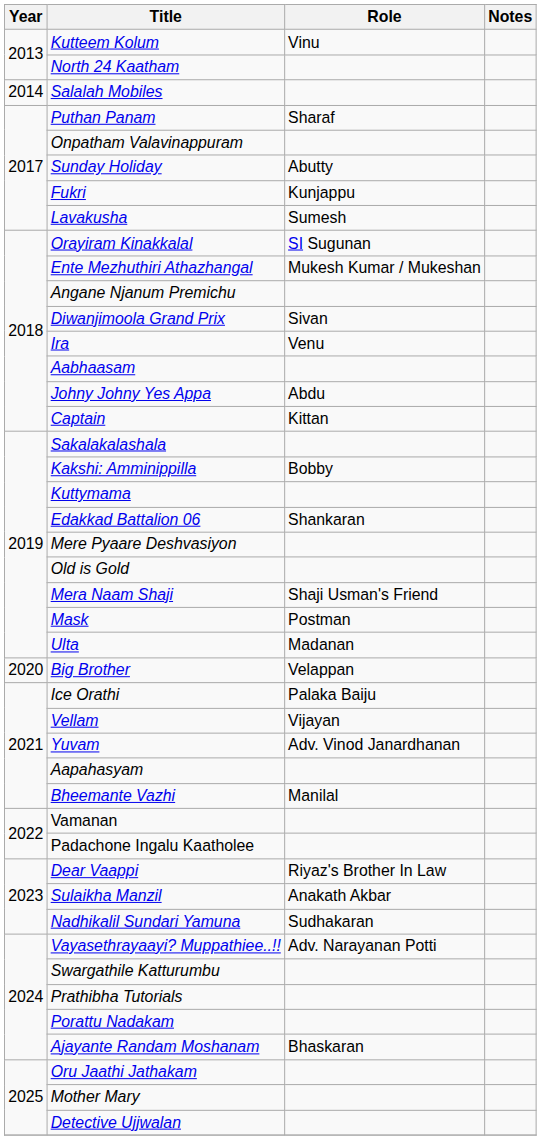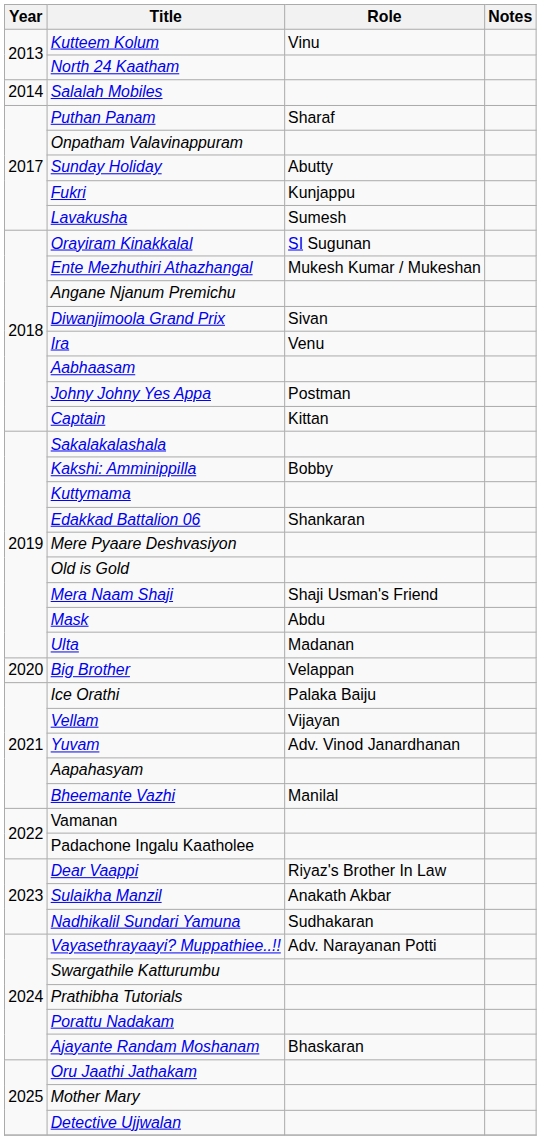 <table class="wikitable sortable">
 <tr>
 <th>Year</th>
 <th>Title</th>
 <th>Role</th>
 <th class="unsortable">Notes</th>
 </tr>
 <tr>
 <td rowspan="2">2013</td>
 <td><em><a href='#'>Kutteem Kolum</a></em></td>
 <td>Vinu</td>
 <td></td>
 </tr>
 <tr>
 <td><em><a href='#'>North 24 Kaatham</a></em></td>
 <td></td>
 <td></td>
 </tr>
 <tr>
 <td>2014</td>
 <td><em><a href='#'>Salalah Mobiles</a></em></td>
 <td></td>
 <td></td>
 </tr>
 <tr>
 <td rowspan="5">2017</td>
 <td><em><a href='#'>Puthan Panam</a></em></td>
 <td>Sharaf</td>
 <td></td>
 </tr>
 <tr>
 <td><em>Onpatham Valavinappuram</em></td>
 <td></td>
 <td></td>
 </tr>
 <tr>
 <td><em><a href='#'>Sunday Holiday</a></em></td>
 <td>Abutty</td>
 <td></td>
 </tr>
 <tr>
 <td><em><a href='#'>Fukri</a></em></td>
 <td>Kunjappu</td>
 <td></td>
 </tr>
 <tr>
 <td><em><a href='#'>Lavakusha</a></em></td>
 <td>Sumesh</td>
 <td></td>
 </tr>
 <tr>
 <td rowspan="8">2018</td>
 <td><em><a href='#'>Orayiram Kinakkalal</a></em></td>
 <td><a href='#'>SI</a> Sugunan</td>
 <td></td>
 </tr>
 <tr>
 <td><em><a href='#'>Ente Mezhuthiri Athazhangal</a></em></td>
 <td>Mukesh Kumar / Mukeshan</td>
 <td></td>
 </tr>
 <tr>
 <td><em>Angane Njanum Premichu</em></td>
 <td></td>
 <td></td>
 </tr>
 <tr>
 <td><em><a href='#'>Diwanjimoola Grand Prix</a></em></td>
 <td>Sivan</td>
 <td></td>
 </tr>
 <tr>
 <td><em><a href='#'>Ira</a></em></td>
 <td>Venu</td>
 <td></td>
 </tr>
 <tr>
 <td><em><a href='#'>Aabhaasam</a></em></td>
 <td></td>
 <td></td>
 </tr>
 <tr>
 <td><em><a href='#'>Johny Johny Yes Appa</a></em></td>
-<td>Abdu</td>
+<td>Postman</td>
 <td></td>
 </tr>
 <tr>
 <td><em><a href='#'>Captain</a></em></td>
 <td>Kittan</td>
 <td></td>
 </tr>
 <tr>
 <td rowspan="9">2019</td>
 <td><em><a href='#'>Sakalakalashala</a></em></td>
 <td></td>
 <td></td>
 </tr>
 <tr>
 <td><em><a href='#'>Kakshi: Amminippilla</a></em></td>
 <td>Bobby</td>
 <td></td>
 </tr>
 <tr>
 <td><em><a href='#'>Kuttymama</a></em></td>
 <td></td>
 <td></td>
 </tr>
 <tr>
 <td><em><a href='#'>Edakkad Battalion 06</a></em></td>
 <td>Shankaran</td>
 <td></td>
 </tr>
 <tr>
 <td><em>Mere Pyaare Deshvasiyon</em></td>
 <td></td>
 <td></td>
 </tr>
 <tr>
 <td><em>Old is Gold</em></td>
 <td></td>
 <td></td>
 </tr>
 <tr>
 <td><em><a href='#'>Mera Naam Shaji</a></em></td>
 <td>Shaji Usman's Friend</td>
 <td></td>
 </tr>
 <tr>
 <td><em><a href='#'>Mask</a></em></td>
-<td>Postman</td>
+<td>Abdu</td>
 <td></td>
 </tr>
 <tr>
 <td><em><a href='#'>Ulta</a></em></td>
 <td>Madanan</td>
 <td></td>
 </tr>
 <tr>
 <td>2020</td>
 <td><em><a href='#'>Big Brother</a></em></td>
 <td>Velappan</td>
 <td></td>
 </tr>
 <tr>
 <td rowspan=5>2021</td>
 <td><em>Ice Orathi</em></td>
 <td>Palaka Baiju</td>
 <td></td>
 </tr>
 <tr>
 <td><em><a href='#'>Vellam</a></em></td>
 <td>Vijayan</td>
 <td></td>
 </tr>
 <tr>
 <td><em><a href='#'>Yuvam</a></em></td>
 <td>Adv. Vinod Janardhanan</td>
 <td></td>
 </tr>
 <tr>
 <td><em>Aapahasyam</em></td>
 <td></td>
 <td></td>
 </tr>
 <tr>
 <td><em><a href='#'>Bheemante Vazhi</a></em></td>
 <td>Manilal</td>
 <td></td>
 </tr>
 <tr>
 <td rowspan=2>2022</td>
 <td>Vamanan</td>
 <td></td>
 <td></td>
 </tr>
 <tr>
 <td>Padachone Ingalu Kaatholee</td>
 <td></td>
 <td></td>
 </tr>
 <tr>
 <td rowspan="3">2023</td>
 <td><em><a href='#'>Dear Vaappi</a></em></td>
 <td>Riyaz's Brother In Law</td>
 <td></td>
 </tr>
 <tr>
 <td><em><a href='#'>Sulaikha Manzil</a></em></td>
 <td>Anakath Akbar</td>
 <td></td>
 </tr>
 <tr>
 <td><em><a href='#'>Nadhikalil Sundari Yamuna</a></em></td>
 <td>Sudhakaran</td>
 <td></td>
 </tr>
 <tr>
 <td rowspan=5>2024</td>
 <td><em><a href='#'>Vayasethrayaayi? Muppathiee..!!</a></em></td>
 <td>Adv. Narayanan Potti</td>
 <td></td>
 </tr>
 <tr>
 <td><em>Swargathile Katturumbu</em></td>
 <td></td>
 <td></td>
 </tr>
 <tr>
 <td><em>Prathibha Tutorials</em></td>
 <td></td>
 <td></td>
 </tr>
 <tr>
 <td><em><a href='#'>Porattu Nadakam</a></em></td>
 <td></td>
 <td></td>
 </tr>
 <tr>
 <td><em><a href='#'>Ajayante Randam Moshanam</a></em></td>
 <td>Bhaskaran</td>
 <td></td>
 </tr>
 <tr>
 <td rowspan=3>2025</td>
 <td><em><a href='#'>Oru Jaathi Jathakam</a></em></td>
 <td></td>
 <td></td>
 </tr>
 <tr>
 <td><em>Mother Mary</em></td>
 <td></td>
 <td></td>
 </tr>
 <tr>
 <td><em><a href='#'>Detective Ujjwalan</a></em></td>
 <td></td>
 <td></td>
 </tr>
 <tr>
 </tr>
 </table>
